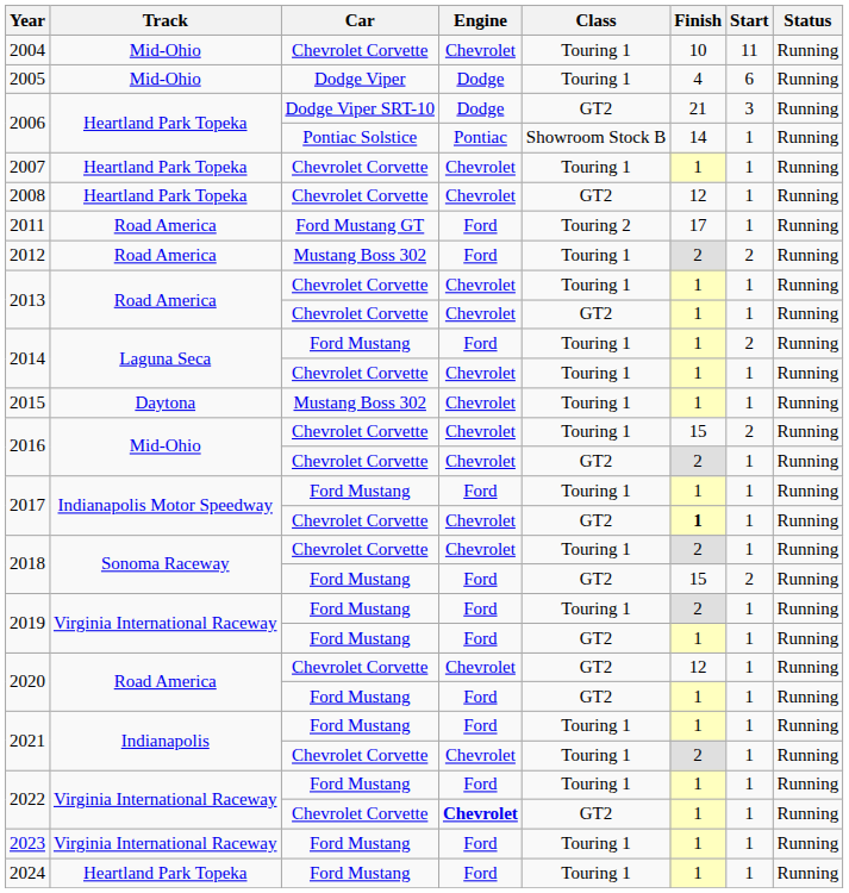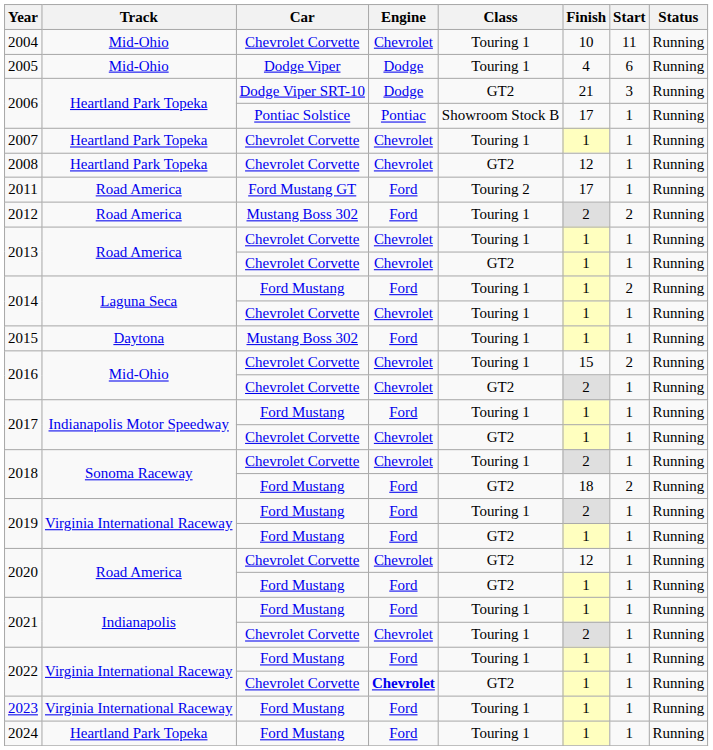 <table class="wikitable" style="text-align:center; font-size:90%">
 <tr>
 <th>Year</th>
 <th>Track</th>
 <th>Car</th>
 <th>Engine</th>
 <th>Class</th>
 <th>Finish</th>
 <th>Start</th>
 <th>Status</th>
 </tr>
 <tr>
 <td>2004</td>
 <td><a href='#'>Mid-Ohio</a></td>
 <td><a href='#'>Chevrolet Corvette</a></td>
 <td><a href='#'>Chevrolet</a></td>
 <td>Touring 1</td>
 <td>10</td>
 <td>11</td>
 <td>Running</td>
 </tr>
 <tr>
 <td>2005</td>
 <td><a href='#'>Mid-Ohio</a></td>
 <td><a href='#'>Dodge Viper</a></td>
 <td><a href='#'>Dodge</a></td>
 <td>Touring 1</td>
 <td>4</td>
 <td>6</td>
 <td>Running</td>
 </tr>
 <tr>
 <td rowspan=2>2006</td>
 <td rowspan=2><a href='#'>Heartland Park Topeka</a></td>
 <td><a href='#'>Dodge Viper SRT-10</a></td>
 <td><a href='#'>Dodge</a></td>
 <td>GT2</td>
 <td>21</td>
 <td>3</td>
 <td>Running</td>
 </tr>
 <tr>
 <td><a href='#'>Pontiac Solstice</a></td>
 <td><a href='#'>Pontiac</a></td>
 <td>Showroom Stock B</td>
-<td>14</td>
+<td>17</td>
 <td>1</td>
 <td>Running</td>
 </tr>
 <tr>
 <td>2007</td>
 <td><a href='#'>Heartland Park Topeka</a></td>
 <td><a href='#'>Chevrolet Corvette</a></td>
 <td><a href='#'>Chevrolet</a></td>
 <td>Touring 1</td>
 <td style="background:#FFFFBF;">1</td>
 <td>1</td>
 <td>Running</td>
 </tr>
 <tr>
 <td>2008</td>
 <td><a href='#'>Heartland Park Topeka</a></td>
 <td><a href='#'>Chevrolet Corvette</a></td>
 <td><a href='#'>Chevrolet</a></td>
 <td>GT2</td>
 <td>12</td>
 <td>1</td>
 <td>Running</td>
 </tr>
 <tr>
 <td>2011</td>
 <td><a href='#'>Road America</a></td>
 <td><a href='#'>Ford Mustang GT</a></td>
 <td><a href='#'>Ford</a></td>
 <td>Touring 2</td>
 <td>17</td>
 <td>1</td>
 <td>Running</td>
 </tr>
 <tr>
 <td>2012</td>
 <td><a href='#'>Road America</a></td>
 <td><a href='#'>Mustang Boss 302</a></td>
 <td><a href='#'>Ford</a></td>
 <td>Touring 1</td>
 <td style="background:#DFDFDF">2</td>
 <td>2</td>
 <td>Running</td>
 </tr>
 <tr>
 <td rowspan=2>2013</td>
 <td rowspan=2><a href='#'>Road America</a></td>
 <td><a href='#'>Chevrolet Corvette</a></td>
 <td><a href='#'>Chevrolet</a></td>
 <td>Touring 1</td>
 <td style="background:#FFFFBF;">1</td>
 <td>1</td>
 <td>Running</td>
 </tr>
 <tr>
 <td><a href='#'>Chevrolet Corvette</a></td>
 <td><a href='#'>Chevrolet</a></td>
 <td>GT2</td>
 <td style="background:#FFFFBF;">1</td>
 <td>1</td>
 <td>Running</td>
 </tr>
 <tr>
 <td rowspan=2>2014</td>
 <td rowspan=2><a href='#'>Laguna Seca</a></td>
 <td><a href='#'>Ford Mustang</a></td>
 <td><a href='#'>Ford</a></td>
 <td>Touring 1</td>
 <td style="background:#FFFFBF;">1</td>
 <td>2</td>
 <td>Running</td>
 </tr>
 <tr>
 <td><a href='#'>Chevrolet Corvette</a></td>
 <td><a href='#'>Chevrolet</a></td>
 <td>Touring 1</td>
 <td style="background:#FFFFBF;">1</td>
 <td>1</td>
 <td>Running</td>
 </tr>
 <tr>
 <td>2015</td>
 <td><a href='#'>Daytona</a></td>
 <td><a href='#'>Mustang Boss 302</a></td>
-<td><a href='#'>Chevrolet</a></td>
+<td><a href='#'>Ford</a></td>
 <td>Touring 1</td>
 <td style="background:#FFFFBF;">1</td>
 <td>1</td>
 <td>Running</td>
 </tr>
 <tr>
 <td rowspan=2>2016</td>
 <td rowspan=2><a href='#'>Mid-Ohio</a></td>
 <td><a href='#'>Chevrolet Corvette</a></td>
 <td><a href='#'>Chevrolet</a></td>
 <td>Touring 1</td>
 <td>15</td>
 <td>2</td>
 <td>Running</td>
 </tr>
 <tr>
 <td><a href='#'>Chevrolet Corvette</a></td>
 <td><a href='#'>Chevrolet</a></td>
 <td>GT2</td>
 <td style="background:#DFDFDF">2</td>
 <td>1</td>
 <td>Running</td>
 </tr>
 <tr>
 <td rowspan=2>2017</td>
 <td rowspan=2><a href='#'>Indianapolis Motor Speedway</a></td>
 <td><a href='#'>Ford Mustang</a></td>
 <td><a href='#'>Ford</a></td>
 <td>Touring 1</td>
 <td style="background:#FFFFBF;">1</td>
 <td>1</td>
 <td>Running</td>
 </tr>
 <tr>
 <td><a href='#'>Chevrolet Corvette</a></td>
 <td><a href='#'>Chevrolet</a></td>
 <td>GT2</td>
-<td style="background:#FFFFBF;"><strong>1</strong></td>
+<td style="background:#FFFFBF;">1</td>
 <td>1</td>
 <td>Running</td>
 </tr>
 <tr>
 <td rowspan=2>2018</td>
 <td rowspan=2><a href='#'>Sonoma Raceway</a></td>
 <td><a href='#'>Chevrolet Corvette</a></td>
 <td><a href='#'>Chevrolet</a></td>
 <td>Touring 1</td>
 <td style="background:#DFDFDF">2</td>
 <td>1</td>
 <td>Running</td>
 </tr>
 <tr>
 <td><a href='#'>Ford Mustang</a></td>
 <td><a href='#'>Ford</a></td>
 <td>GT2</td>
-<td>15</td>
+<td>18</td>
 <td>2</td>
 <td>Running</td>
 </tr>
 <tr>
 <td rowspan=2>2019</td>
 <td rowspan=2><a href='#'>Virginia International Raceway</a></td>
 <td><a href='#'>Ford Mustang</a></td>
 <td><a href='#'>Ford</a></td>
 <td>Touring 1</td>
 <td style="background:#DFDFDF">2</td>
 <td>1</td>
 <td>Running</td>
 </tr>
 <tr>
 <td><a href='#'>Ford Mustang</a></td>
 <td><a href='#'>Ford</a></td>
 <td>GT2</td>
 <td style="background:#FFFFBF;">1</td>
 <td>1</td>
 <td>Running</td>
 </tr>
 <tr>
 <td rowspan=2>2020</td>
 <td rowspan=2><a href='#'>Road America</a></td>
 <td><a href='#'>Chevrolet Corvette</a></td>
 <td><a href='#'>Chevrolet</a></td>
 <td>GT2</td>
 <td>12</td>
 <td>1</td>
 <td>Running</td>
 </tr>
 <tr>
 <td><a href='#'>Ford Mustang</a></td>
 <td><a href='#'>Ford</a></td>
 <td>GT2</td>
 <td style="background:#FFFFBF;">1</td>
 <td>1</td>
 <td>Running</td>
 </tr>
 <tr>
 <td rowspan=2>2021</td>
 <td rowspan=2><a href='#'>Indianapolis</a></td>
 <td><a href='#'>Ford Mustang</a></td>
 <td><a href='#'>Ford</a></td>
 <td>Touring 1</td>
 <td style="background:#FFFFBF;">1</td>
 <td>1</td>
 <td>Running</td>
 </tr>
 <tr>
 <td><a href='#'>Chevrolet Corvette</a></td>
 <td><a href='#'>Chevrolet</a></td>
 <td>Touring 1</td>
 <td style="background:#DFDFDF">2</td>
 <td>1</td>
 <td>Running</td>
 </tr>
 <tr>
 <td rowspan=2>2022</td>
 <td rowspan=2><a href='#'>Virginia International Raceway</a></td>
 <td><a href='#'>Ford Mustang</a></td>
 <td><a href='#'>Ford</a></td>
 <td>Touring 1</td>
 <td style="background:#FFFFBF;">1</td>
 <td>1</td>
 <td>Running</td>
 </tr>
 <tr>
 <td><a href='#'>Chevrolet Corvette</a></td>
 <td><strong><a href='#'>Chevrolet</a></strong></td>
 <td>GT2</td>
 <td style="background:#FFFFBF;">1</td>
 <td>1</td>
 <td>Running</td>
 </tr>
 <tr>
 <td><a href='#'>2023</a></td>
 <td><a href='#'>Virginia International Raceway</a></td>
 <td><a href='#'>Ford Mustang</a></td>
 <td><a href='#'>Ford</a></td>
 <td>Touring 1</td>
 <td style="background:#FFFFBF;">1</td>
 <td>1</td>
 <td>Running</td>
 </tr>
 <tr>
 <td>2024</td>
 <td><a href='#'>Heartland Park Topeka</a></td>
 <td><a href='#'>Ford Mustang</a></td>
 <td><a href='#'>Ford</a></td>
 <td>Touring 1</td>
 <td style="background:#FFFFBF;">1</td>
 <td>1</td>
 <td>Running</td>
 </tr>
 <tr>
 </tr>
 </table>
